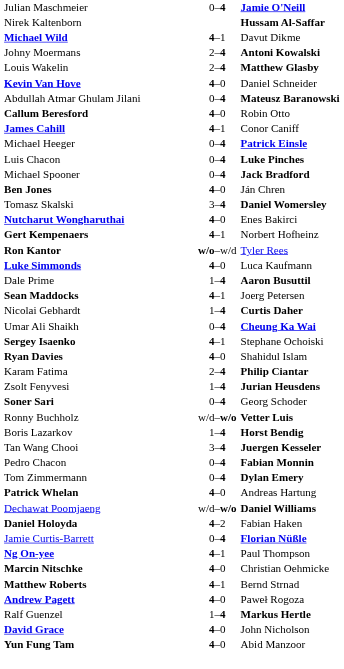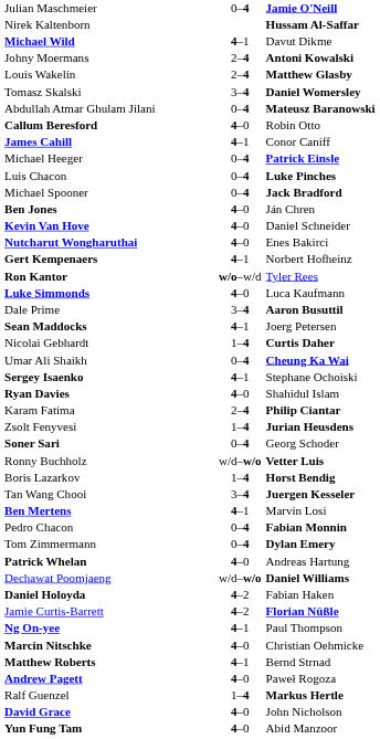 <table width="100%">
 <tr>
 <td width=45%> Julian Maschmeier</td>
 <td width=10% align="center">0–<strong>4</strong></td>
 <td width=45%> <strong><a href='#'>Jamie O'Neill</a></strong></td>
 </tr>
 <tr>
 <td> Nirek Kaltenborn</td>
 <td align="center"></td>
 <td> <strong>Hussam Al-Saffar</strong></td>
 </tr>
 <tr>
 <td> <strong><a href='#'>Michael Wild</a></strong></td>
 <td align="center"><strong>4</strong>–1</td>
 <td> Davut Dikme</td>
 </tr>
 <tr>
 <td> Johny Moermans</td>
 <td align="center">2–<strong>4</strong></td>
 <td> <strong>Antoni Kowalski</strong></td>
 </tr>
 <tr>
 <td> Louis Wakelin</td>
 <td align="center">2–<strong>4</strong></td>
 <td> <strong>Matthew Glasby</strong></td>
 </tr>
 <tr>
-<td> <strong><a href='#'>Kevin Van Hove</a></strong></td>
-<td align="center"><strong>4</strong>–0</td>
-<td> Daniel Schneider</td>
+<td> Tomasz Skalski</td>
+<td align="center">3–<strong>4</strong></td>
+<td> <strong>Daniel Womersley</strong></td>
 </tr>
 <tr>
 <td> Abdullah Atmar Ghulam Jilani</td>
 <td align="center">0–<strong>4</strong></td>
 <td> <strong>Mateusz Baranowski</strong></td>
 </tr>
 <tr>
 <td> <strong>Callum Beresford</strong></td>
 <td align="center"><strong>4</strong>–0</td>
 <td> Robin Otto</td>
 </tr>
 <tr>
 <td> <strong><a href='#'>James Cahill</a></strong></td>
 <td align="center"><strong>4</strong>–1</td>
 <td> Conor Caniff</td>
 </tr>
 <tr>
 <td> Michael Heeger</td>
 <td align="center">0–<strong>4</strong></td>
 <td> <strong><a href='#'>Patrick Einsle</a></strong></td>
 </tr>
 <tr>
 <td> Luis Chacon</td>
 <td align="center">0–<strong>4</strong></td>
 <td> <strong>Luke Pinches</strong></td>
 </tr>
 <tr>
 <td> Michael Spooner</td>
 <td align="center">0–<strong>4</strong></td>
 <td> <strong>Jack Bradford</strong></td>
 </tr>
 <tr>
 <td> <strong>Ben Jones</strong></td>
 <td align="center"><strong>4</strong>–0</td>
 <td> Ján Chren</td>
 </tr>
 <tr>
-<td> Tomasz Skalski</td>
-<td align="center">3–<strong>4</strong></td>
-<td> <strong>Daniel Womersley</strong></td>
+<td> <strong><a href='#'>Kevin Van Hove</a></strong></td>
+<td align="center"><strong>4</strong>–0</td>
+<td> Daniel Schneider</td>
 </tr>
 <tr>
 <td> <strong><a href='#'>Nutcharut Wongharuthai</a></strong></td>
 <td align="center"><strong>4</strong>–0</td>
 <td> Enes Bakirci</td>
 </tr>
 <tr>
 <td> <strong>Gert Kempenaers</strong></td>
 <td align="center"><strong>4</strong>–1</td>
 <td> Norbert Hofheinz</td>
 </tr>
 <tr>
 <td> <strong>Ron Kantor</strong></td>
 <td align="center"><strong>w/o</strong>–w/d</td>
 <td> <a href='#'>Tyler Rees</a></td>
 </tr>
 <tr>
 <td> <strong><a href='#'>Luke Simmonds</a></strong></td>
 <td align="center"><strong>4</strong>–0</td>
 <td> Luca Kaufmann</td>
 </tr>
 <tr>
 <td> Dale Prime</td>
-<td align="center">1–<strong>4</strong></td>
+<td align="center">3–<strong>4</strong></td>
 <td> <strong>Aaron Busuttil</strong></td>
 </tr>
 <tr>
 <td> <strong>Sean Maddocks</strong></td>
 <td align="center"><strong>4</strong>–1</td>
 <td> Joerg Petersen</td>
 </tr>
 <tr>
 <td> Nicolai Gebhardt</td>
 <td align="center">1–<strong>4</strong></td>
 <td> <strong>Curtis Daher</strong></td>
 </tr>
 <tr>
 <td> Umar Ali Shaikh</td>
 <td align="center">0–<strong>4</strong></td>
 <td> <strong><a href='#'>Cheung Ka Wai</a></strong></td>
 </tr>
 <tr>
 <td> <strong>Sergey Isaenko</strong></td>
 <td align="center"><strong>4</strong>–1</td>
 <td> Stephane Ochoiski</td>
 </tr>
 <tr>
 <td> <strong>Ryan Davies</strong></td>
 <td align="center"><strong>4</strong>–0</td>
 <td> Shahidul Islam</td>
 </tr>
 <tr>
 <td> Karam Fatima</td>
 <td align="center">2–<strong>4</strong></td>
 <td> <strong>Philip Ciantar</strong></td>
 </tr>
 <tr>
 <td> Zsolt Fenyvesi</td>
 <td align="center">1–<strong>4</strong></td>
 <td> <strong>Jurian Heusdens</strong></td>
 </tr>
 <tr>
 <td> <strong>Soner Sari</strong></td>
 <td align="center">0–<strong>4</strong></td>
 <td> Georg Schoder</td>
 </tr>
 <tr>
 <td> Ronny Buchholz</td>
 <td align="center">w/d–<strong>w/o</strong></td>
 <td> <strong>Vetter Luis</strong></td>
 </tr>
 <tr>
 <td> Boris Lazarkov</td>
 <td align="center">1–<strong>4</strong></td>
 <td> <strong>Horst Bendig</strong></td>
 </tr>
 <tr>
 <td> Tan Wang Chooi</td>
 <td align="center">3–<strong>4</strong></td>
 <td> <strong>Juergen Kesseler</strong></td>
 </tr>
 <tr>
+<td> <strong><a href='#'>Ben Mertens</a></strong></td>
+<td align="center"><strong>4</strong>–1</td>
+<td> Marvin Losi</td>
+</tr>
+<tr>
 <td> Pedro Chacon</td>
 <td align="center">0–<strong>4</strong></td>
 <td> <strong>Fabian Monnin</strong></td>
 </tr>
 <tr>
 <td> Tom Zimmermann</td>
 <td align="center">0–<strong>4</strong></td>
 <td> <strong>Dylan Emery</strong></td>
 </tr>
 <tr>
 <td> <strong>Patrick Whelan</strong></td>
 <td align="center"><strong>4</strong>–0</td>
 <td> Andreas Hartung</td>
 </tr>
 <tr>
 <td> <a href='#'>Dechawat Poomjaeng</a></td>
 <td align="center">w/d–<strong>w/o</strong></td>
 <td> <strong>Daniel Williams</strong></td>
 </tr>
 <tr>
 <td> <strong>Daniel Holoyda</strong></td>
 <td align="center"><strong>4</strong>–2</td>
 <td> Fabian Haken</td>
 </tr>
 <tr>
 <td> <a href='#'>Jamie Curtis-Barrett</a></td>
-<td align="center">0–<strong>4</strong></td>
+<td align="center"><strong>4</strong>–2</td>
 <td> <strong><a href='#'>Florian Nüßle</a></strong></td>
 </tr>
 <tr>
 <td> <strong><a href='#'>Ng On-yee</a></strong></td>
 <td align="center"><strong>4</strong>–1</td>
 <td> Paul Thompson</td>
 </tr>
 <tr>
 <td> <strong>Marcin Nitschke</strong></td>
 <td align="center"><strong>4</strong>–0</td>
 <td> Christian Oehmicke</td>
 </tr>
 <tr>
 <td> <strong>Matthew Roberts</strong></td>
 <td align="center"><strong>4</strong>–1</td>
 <td> Bernd Strnad</td>
 </tr>
 <tr>
 <td> <strong><a href='#'>Andrew Pagett</a></strong></td>
 <td align="center"><strong>4</strong>–0</td>
 <td> Paweł Rogoza</td>
 </tr>
 <tr>
 <td> Ralf Guenzel</td>
 <td align="center">1–<strong>4</strong></td>
 <td> <strong>Markus Hertle</strong></td>
 </tr>
 <tr>
 <td> <strong><a href='#'>David Grace</a></strong></td>
 <td align="center"><strong>4</strong>–0</td>
 <td> John Nicholson</td>
 </tr>
 <tr>
 <td> <strong>Yun Fung Tam</strong></td>
 <td align="center"><strong>4</strong>–0</td>
 <td> Abid Manzoor</td>
 </tr>
 </table>
